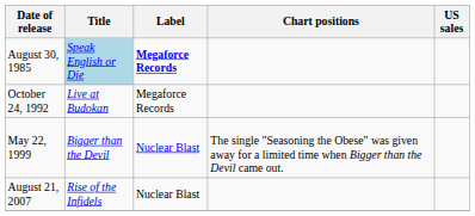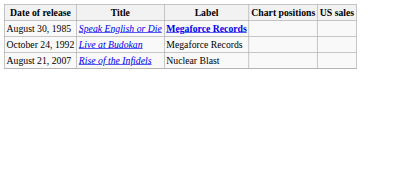 <table class="wikitable" style="font-size: 95%;">
 <tr>
 <th>Date of release</th>
 <th>Title</th>
 <th>Label</th>
 <th>Chart positions</th>
 <th>US sales</th>
 </tr>
 <tr>
 <td>August 30, 1985</td>
-<td style="background: lightblue;"><em><a href='#'>Speak English or Die</a></em></td>
+<td><em><a href='#'>Speak English or Die</a></em></td>
 <td><strong><a href='#'>Megaforce Records</a></strong></td>
 <td></td>
 <td></td>
 </tr>
 <tr>
 <td>October 24, 1992</td>
 <td><em><a href='#'>Live at Budokan</a></em></td>
 <td>Megaforce Records</td>
 <td></td>
 <td></td>
 </tr>
 <tr>
-<td>May 22, 1999</td>
-<td><em><a href='#'>Bigger than the Devil</a></em></td>
-<td><a href='#'>Nuclear Blast</a></td>
-<td><br>The single "Seasoning the Obese" was given away for a limited time when <em>Bigger than the Devil</em> came out.</td>
-<td></td>
-</tr>
-<tr>
 <td>August 21, 2007</td>
 <td><em><a href='#'>Rise of the Infidels</a></em></td>
 <td>Nuclear Blast</td>
 <td></td>
 <td></td>
 </tr>
 <tr>
 </tr>
 </table>
